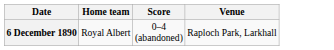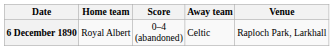 <table class="wikitable football-result-list" style="max-width: 80em; text-align: center">
 <tr>
 <th scope="col">Date</th>
 <th scope="col">Home team</th>
 <th scope="col">Score</th>
+<th scope="col">Away team</th>
 <th scope="col">Venue</th>
 </tr>
 <tr>
 <th scope="row">6 December 1890</th>
 <td align=right>Royal Albert</td>
 <td>0–4<br>(abandoned)</td>
+<td align=left>Celtic</td>
 <td align=left>Raploch Park, Larkhall</td>
 </tr>
 </table>
